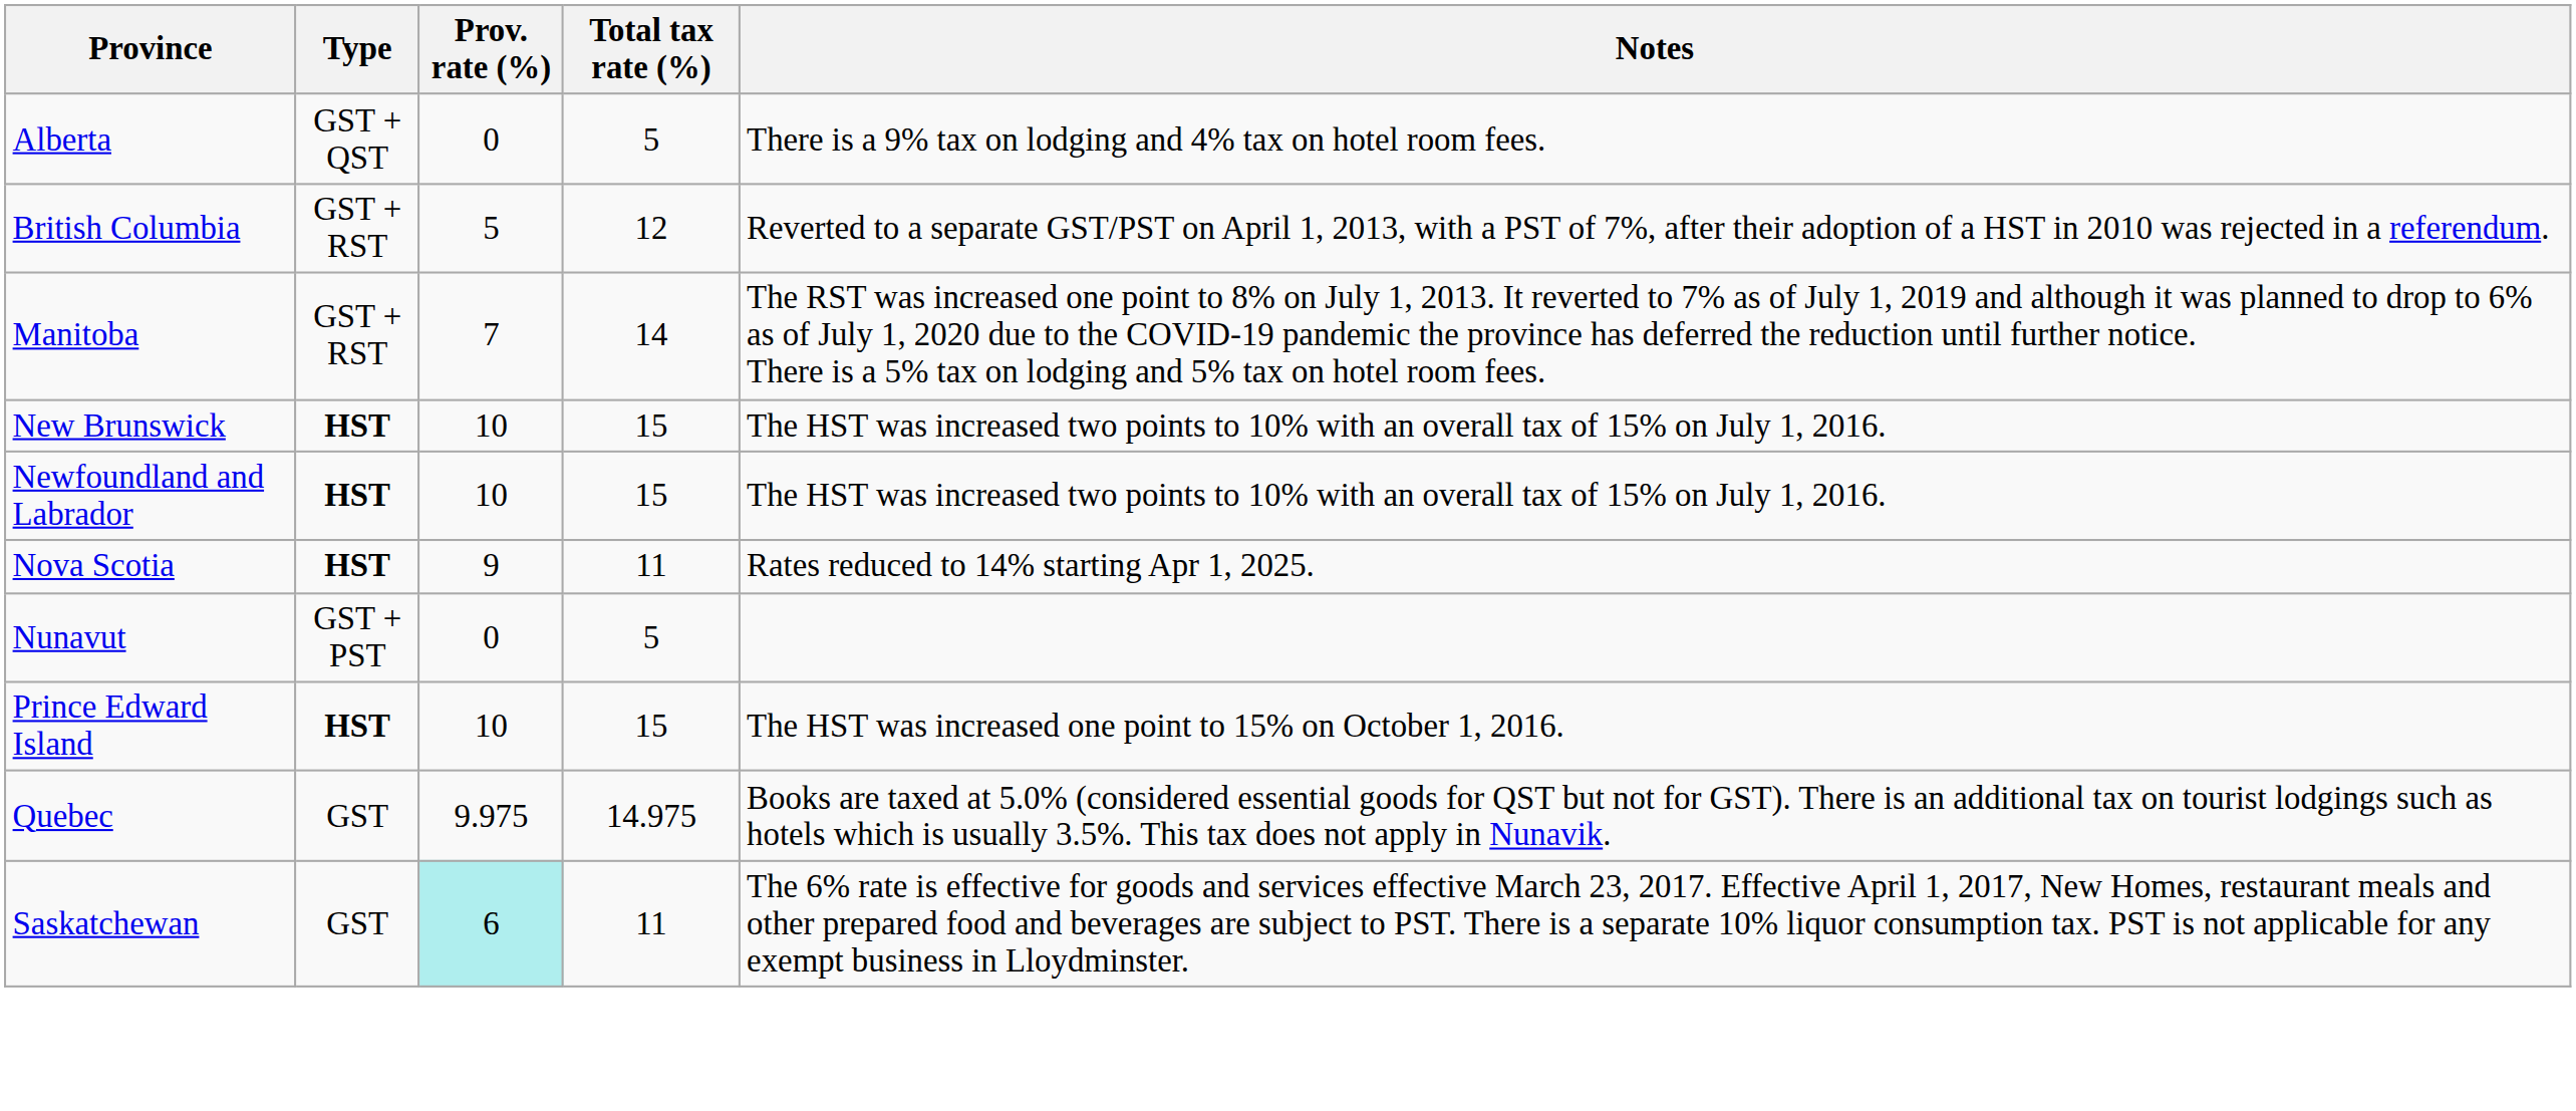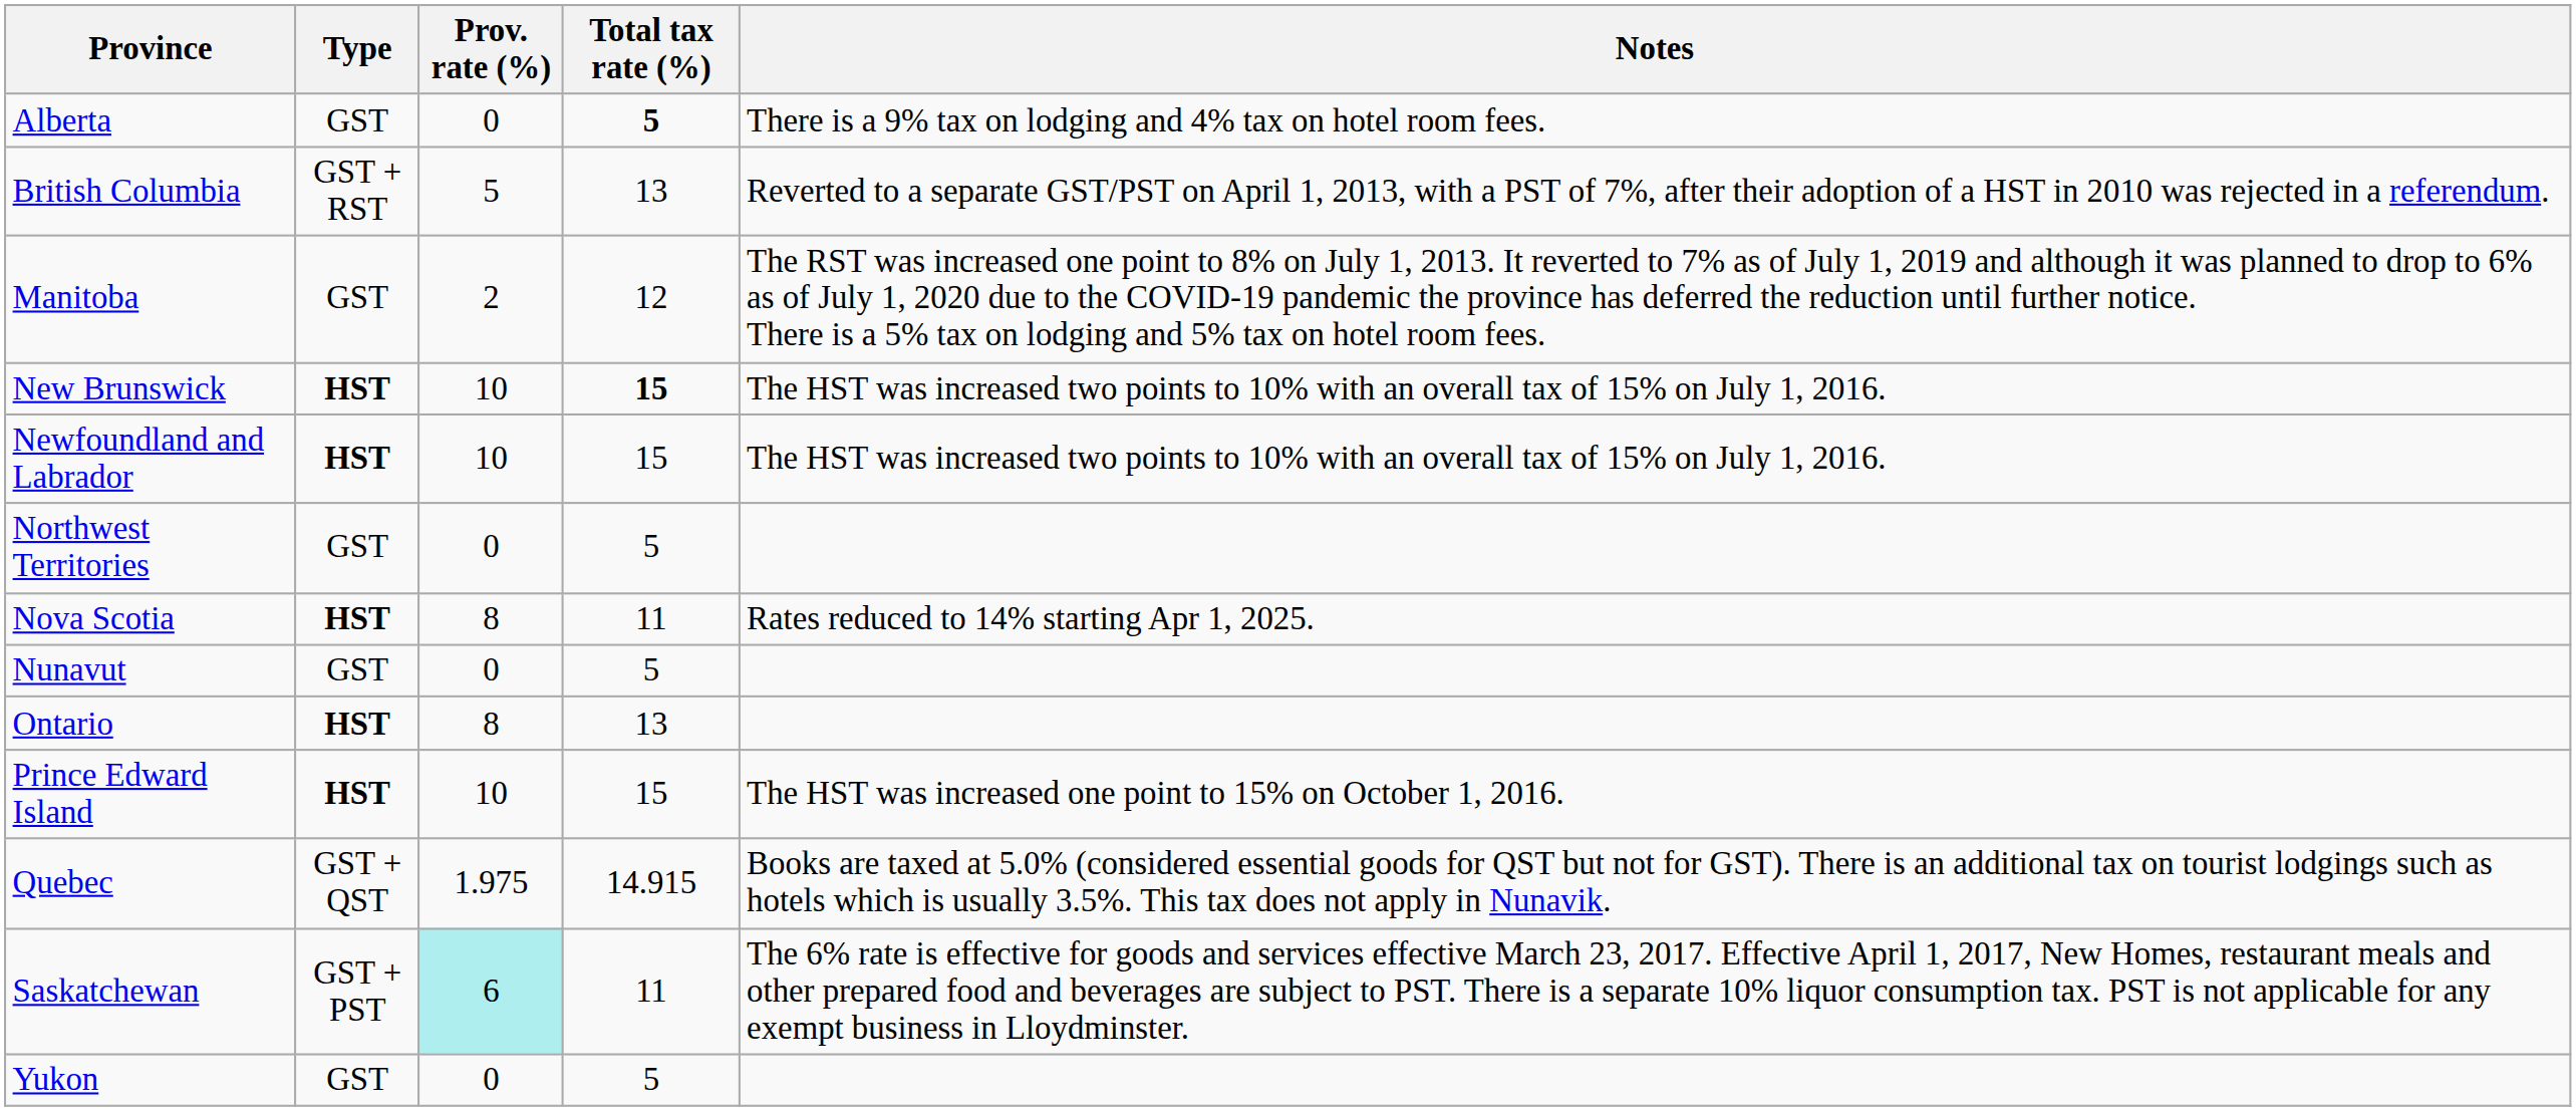 <table class="wikitable sortable" style="text-align:center">
 <tr>
 <th>Province</th>
 <th>Type</th>
 <th data-sort-type="number">Prov. rate (%)</th>
 <th data-sort-type="number">Total tax rate (%)</th>
 <th>Notes</th>
 </tr>
 <tr>
 <td align="left"><a href='#'>Alberta</a></td>
-<td>GST + QST</td>
+<td>GST</td>
 <td>0</td>
-<td>5</td>
+<td><strong>5</strong></td>
 <td align="left">There is a 9% tax on lodging and 4% tax on hotel room fees.</td>
 </tr>
 <tr>
 <td align="left"><a href='#'>British Columbia</a></td>
 <td>GST + RST</td>
 <td>5</td>
-<td>12</td>
+<td>13</td>
 <td align="left">  Reverted to a separate GST/PST on April 1, 2013, with a PST of 7%, after their adoption of a HST in 2010 was rejected in a <a href='#'>referendum</a>.</td>
 </tr>
 <tr>
 <td align="left"><a href='#'>Manitoba</a></td>
-<td>GST + RST</td>
-<td>7</td>
-<td>14</td>
+<td>GST</td>
+<td>2</td>
+<td>12</td>
 <td align="left">The RST was increased one point to 8% on July 1, 2013. It reverted to 7% as of July 1, 2019 and although it was planned to drop to 6% as of July 1, 2020 due to the COVID-19 pandemic the province has deferred the reduction until further notice.<br>There is a 5% tax on lodging and 5% tax on hotel room fees.</td>
 </tr>
 <tr>
 <td align="left"><a href='#'>New Brunswick</a></td>
 <td><strong>HST</strong></td>
 <td>10</td>
-<td>15</td>
+<td><strong>15</strong></td>
 <td align="left">The HST was increased two points to 10% with an overall tax of 15% on July 1, 2016.</td>
 </tr>
 <tr>
 <td align="left"><a href='#'>Newfoundland and Labrador</a></td>
 <td><strong>HST</strong></td>
 <td>10</td>
 <td>15</td>
 <td align="left">The HST was increased two points to 10% with an overall tax of 15% on July 1, 2016.</td>
 </tr>
 <tr>
+<td align="left"><a href='#'>Northwest Territories</a></td>
+<td>GST</td>
+<td>0</td>
+<td>5</td>
+<td align="left"></td>
+</tr>
+<tr>
 <td align="left"><a href='#'>Nova Scotia</a></td>
 <td><strong>HST</strong></td>
-<td>9</td>
+<td>8</td>
 <td>11</td>
 <td align="left">Rates reduced to 14% starting Apr 1, 2025.</td>
 </tr>
 <tr>
 <td align="left"><a href='#'>Nunavut</a></td>
-<td>GST + PST</td>
+<td>GST</td>
 <td>0</td>
 <td>5</td>
+<td align="left"></td>
+</tr>
+<tr>
+<td align="left"><a href='#'>Ontario</a></td>
+<td><strong>HST</strong></td>
+<td>8</td>
+<td>13</td>
 <td align="left"></td>
 </tr>
 <tr>
 <td align="left"><a href='#'>Prince Edward Island</a></td>
 <td><strong>HST</strong></td>
 <td>10</td>
 <td>15</td>
 <td align="left">The HST was increased one point to 15% on October 1, 2016.</td>
 </tr>
 <tr>
 <td align="left"><a href='#'>Quebec</a></td>
-<td>GST</td>
-<td>9.975</td>
-<td>14.975</td>
+<td>GST + QST</td>
+<td>1.975</td>
+<td>14.915</td>
 <td align="left">Books are taxed at 5.0% (considered essential goods for QST but not for GST). There is an additional tax on tourist lodgings such as hotels which is usually 3.5%. This tax does not apply in <a href='#'>Nunavik</a>.</td>
 </tr>
 <tr>
 <td align="left"><a href='#'>Saskatchewan</a></td>
-<td>GST</td>
+<td>GST + PST</td>
 <td style="background: paleturquoise;">6</td>
 <td>11</td>
 <td align="left">The 6% rate is effective for goods and services effective March 23, 2017.  Effective April 1, 2017, New Homes, restaurant meals and other prepared food and beverages are subject to PST. There is a separate 10% liquor consumption tax.  PST is not applicable for any exempt business in Lloydminster.</td>
 </tr>
+<tr>
+<td align="left"><a href='#'>Yukon</a></td>
+<td>GST</td>
+<td>0</td>
+<td>5</td>
+<td align="left"></td>
+</tr>
 </table>
